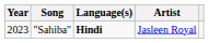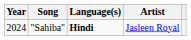 <table class="wikitable plainrowheaders">
 <tr>
 <th>Year</th>
 <th>Song</th>
 <th>Language(s)</th>
 <th>Artist</th>
 <th class="unsortable"></th>
 </tr>
 <tr>
-<td>2023</td>
+<td>2024</td>
 <td>"Sahiba"</td>
 <td><strong>Hindi</strong></td>
 <td><a href='#'>Jasleen Royal</a></td>
 <td></td>
 </tr>
 </table>
